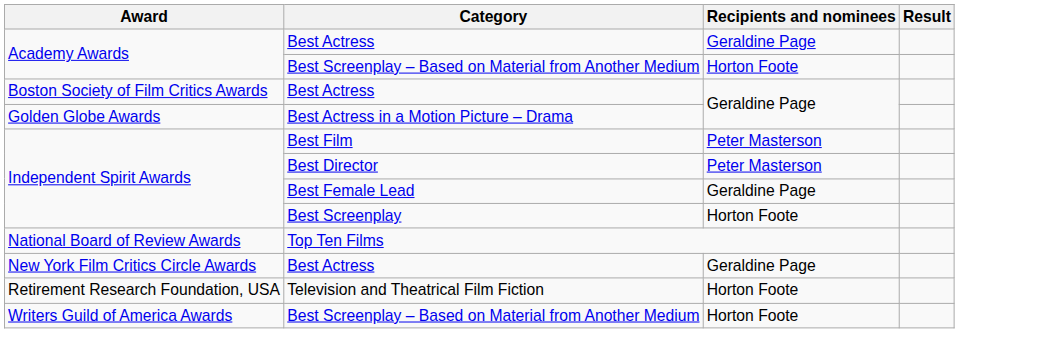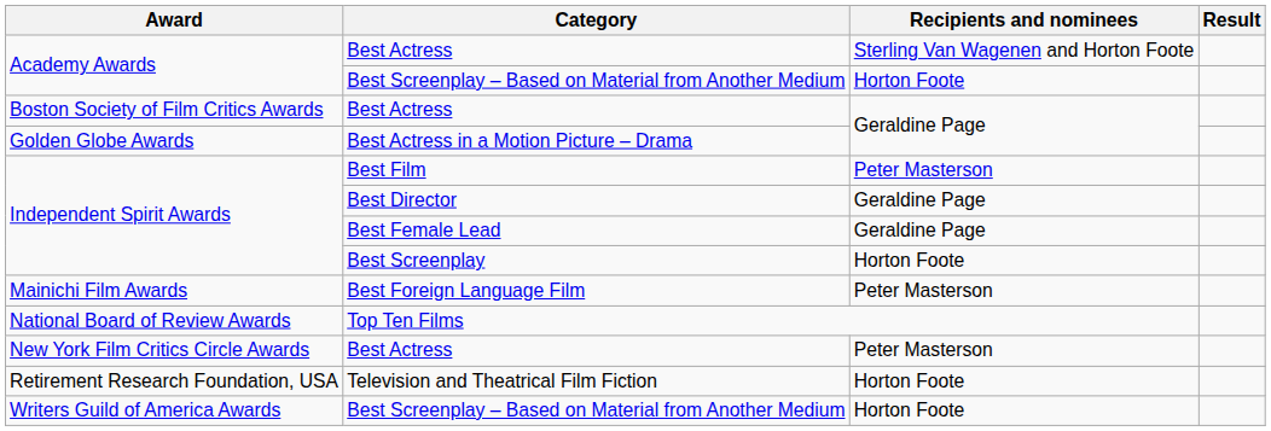 <table class="wikitable plainrowheaders">
 <tr>
 <th scope="col">Award</th>
 <th scope="col">Category</th>
 <th scope="col">Recipients and nominees</th>
 <th scope="col">Result</th>
 </tr>
 <tr>
 <td rowspan="2"><a href='#'>Academy Awards</a></td>
 <td><a href='#'>Best Actress</a></td>
-<td><a href='#'>Geraldine Page</a></td>
+<td><a href='#'>Sterling Van Wagenen</a> and Horton Foote</td>
 <td></td>
 </tr>
 <tr>
 <td><a href='#'>Best Screenplay – Based on Material from Another Medium</a></td>
 <td><a href='#'>Horton Foote</a></td>
 <td></td>
 </tr>
 <tr>
 <td><a href='#'>Boston Society of Film Critics Awards</a></td>
 <td><a href='#'>Best Actress</a></td>
 <td rowspan="2">Geraldine Page</td>
 <td></td>
 </tr>
 <tr>
 <td><a href='#'>Golden Globe Awards</a></td>
 <td><a href='#'>Best Actress in a Motion Picture – Drama</a></td>
 <td></td>
 </tr>
 <tr>
 <td rowspan="4"><a href='#'>Independent Spirit Awards</a></td>
 <td><a href='#'>Best Film</a></td>
 <td><a href='#'>Peter Masterson</a></td>
 <td></td>
 </tr>
 <tr>
 <td><a href='#'>Best Director</a></td>
-<td><a href='#'>Peter Masterson</a></td>
+<td>Geraldine Page</td>
 <td></td>
 </tr>
 <tr>
 <td><a href='#'>Best Female Lead</a></td>
 <td>Geraldine Page</td>
 <td></td>
 </tr>
 <tr>
 <td><a href='#'>Best Screenplay</a></td>
 <td>Horton Foote</td>
 <td></td>
 </tr>
 <tr>
+<td><a href='#'>Mainichi Film Awards</a></td>
+<td><a href='#'>Best Foreign Language Film</a></td>
+<td>Peter Masterson</td>
+<td></td>
+</tr>
+<tr>
 <td><a href='#'>National Board of Review Awards</a></td>
 <td colspan="2"><a href='#'>Top Ten Films</a></td>
 <td></td>
 </tr>
 <tr>
 <td><a href='#'>New York Film Critics Circle Awards</a></td>
 <td><a href='#'>Best Actress</a></td>
-<td>Geraldine Page</td>
+<td>Peter Masterson</td>
 <td></td>
 </tr>
 <tr>
 <td>Retirement Research Foundation, USA</td>
 <td>Television and Theatrical Film Fiction</td>
 <td>Horton Foote</td>
 <td></td>
 </tr>
 <tr>
 <td><a href='#'>Writers Guild of America Awards</a></td>
 <td><a href='#'>Best Screenplay – Based on Material from Another Medium</a></td>
 <td>Horton Foote</td>
 <td></td>
 </tr>
 </table>
